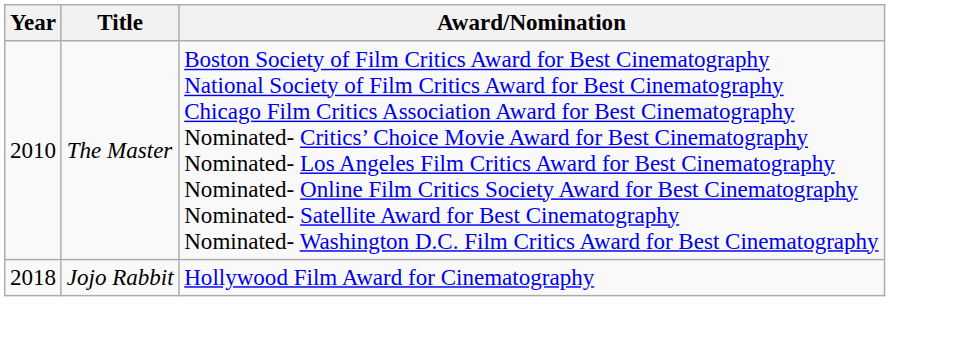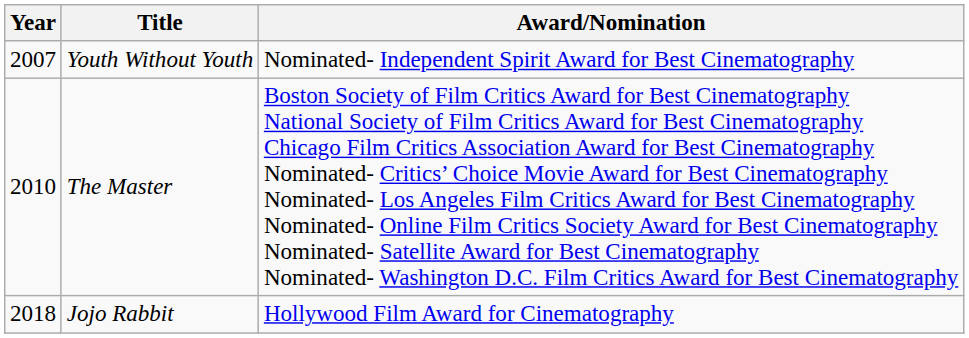 <table class="wikitable">
 <tr>
 <th>Year</th>
 <th>Title</th>
 <th>Award/Nomination</th>
+</tr>
+<tr>
+<td>2007</td>
+<td><em>Youth Without Youth</em></td>
+<td>Nominated- <a href='#'>Independent Spirit Award for Best Cinematography</a></td>
 </tr>
 <tr>
 <td>2010</td>
 <td><em>The Master</em></td>
 <td><a href='#'>Boston Society of Film Critics Award for Best Cinematography</a><br><a href='#'>National Society of Film Critics Award for Best Cinematography</a><br><a href='#'>Chicago Film Critics Association Award for Best Cinematography</a><br>Nominated- <a href='#'>Critics’ Choice Movie Award for Best Cinematography</a><br>Nominated- <a href='#'>Los Angeles Film Critics Award for Best Cinematography</a><br>Nominated- <a href='#'>Online Film Critics Society Award for Best Cinematography</a><br>Nominated- <a href='#'>Satellite Award for Best Cinematography</a><br>Nominated- <a href='#'>Washington D.C.  Film Critics Award for Best Cinematography</a></td>
 </tr>
 <tr>
 <td>2018</td>
 <td><em>Jojo Rabbit</em></td>
 <td><a href='#'>Hollywood Film Award for Cinematography</a></td>
 </tr>
 </table>
